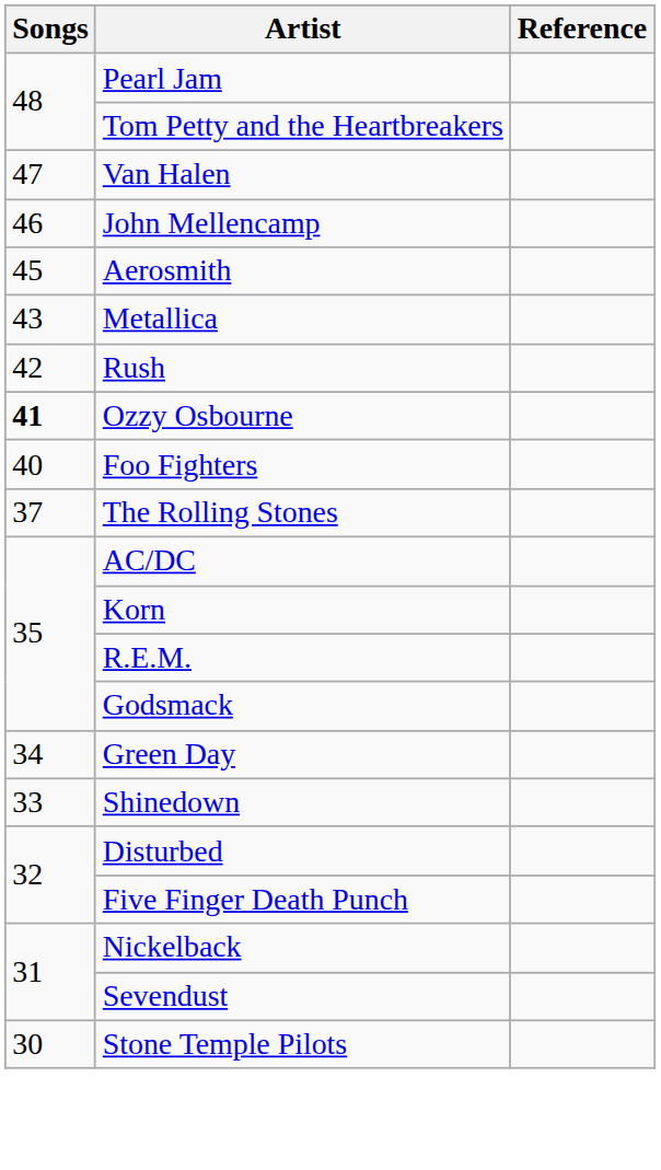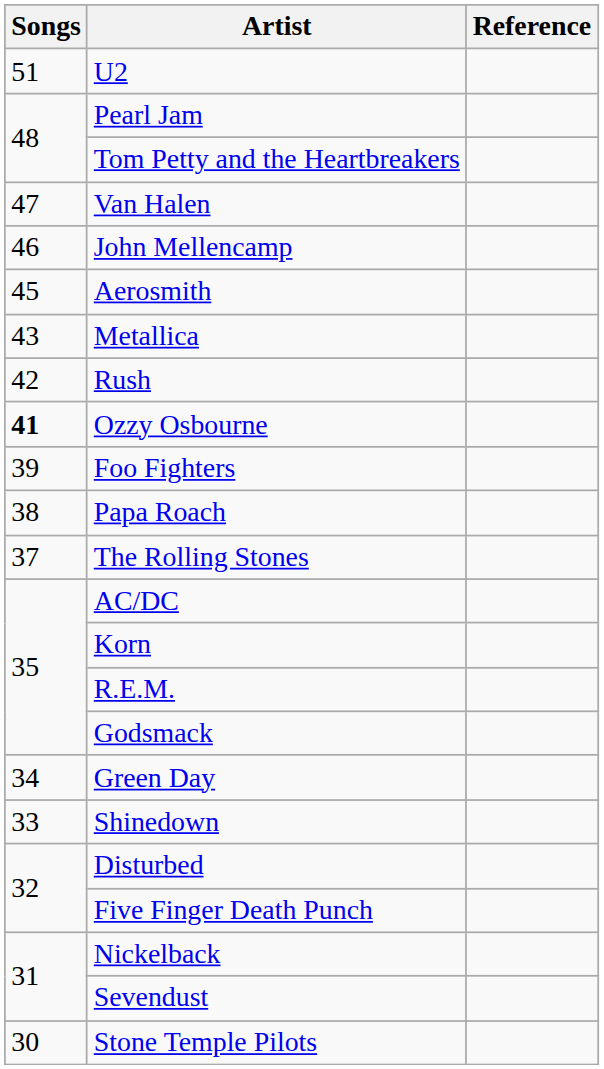 <table class="wikitable">
 <tr>
 <th>Songs</th>
 <th>Artist</th>
 <th>Reference</th>
+</tr>
+<tr>
+<td>51</td>
+<td><a href='#'>U2</a></td>
+<td></td>
 </tr>
 <tr>
 <td rowspan="2">48</td>
 <td><a href='#'>Pearl Jam</a></td>
 <td></td>
 </tr>
 <tr>
 <td><a href='#'>Tom Petty and the Heartbreakers</a></td>
 <td></td>
 </tr>
 <tr>
 <td>47</td>
 <td><a href='#'>Van Halen</a></td>
 <td></td>
 </tr>
 <tr>
 <td>46</td>
 <td><a href='#'>John Mellencamp</a></td>
 <td></td>
 </tr>
 <tr>
 <td>45</td>
 <td><a href='#'>Aerosmith</a></td>
 <td></td>
 </tr>
 <tr>
 <td>43</td>
 <td><a href='#'>Metallica</a></td>
 <td></td>
 </tr>
 <tr>
 <td>42</td>
 <td><a href='#'>Rush</a></td>
 <td></td>
 </tr>
 <tr>
 <td><strong>41</strong></td>
 <td><a href='#'>Ozzy Osbourne</a></td>
 <td></td>
 </tr>
 <tr>
-<td>40</td>
+<td>39</td>
 <td><a href='#'>Foo Fighters</a></td>
+<td></td>
+</tr>
+<tr>
+<td>38</td>
+<td><a href='#'>Papa Roach</a></td>
 <td></td>
 </tr>
 <tr>
 <td>37</td>
 <td><a href='#'>The Rolling Stones</a></td>
 <td></td>
 </tr>
 <tr>
 <td rowspan="4">35</td>
 <td><a href='#'>AC/DC</a></td>
 <td></td>
 </tr>
 <tr>
 <td><a href='#'>Korn</a></td>
 <td></td>
 </tr>
 <tr>
 <td><a href='#'>R.E.M.</a></td>
 <td></td>
 </tr>
 <tr>
 <td><a href='#'>Godsmack</a></td>
 <td></td>
 </tr>
 <tr>
 <td>34</td>
 <td><a href='#'>Green Day</a></td>
 <td></td>
 </tr>
 <tr>
 <td>33</td>
 <td><a href='#'>Shinedown</a></td>
 <td></td>
 </tr>
 <tr>
 <td rowspan="2">32</td>
 <td><a href='#'>Disturbed</a></td>
 <td></td>
 </tr>
 <tr>
 <td><a href='#'>Five Finger Death Punch</a></td>
 <td></td>
 </tr>
 <tr>
 <td rowspan="2">31</td>
 <td><a href='#'>Nickelback</a></td>
 <td></td>
 </tr>
 <tr>
 <td><a href='#'>Sevendust</a></td>
 <td></td>
 </tr>
 <tr>
 <td>30</td>
 <td><a href='#'>Stone Temple Pilots</a></td>
 <td></td>
 </tr>
 </table>
